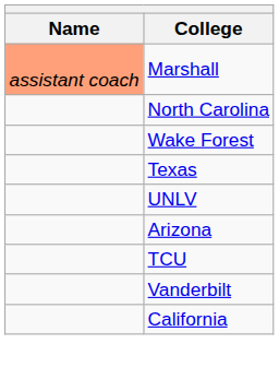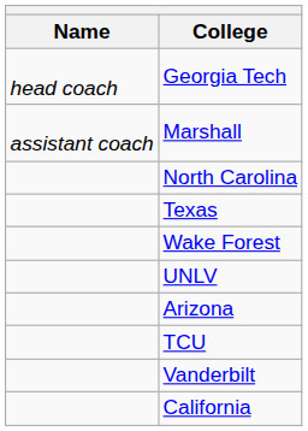 <table class="wikitable sortable">
 <tr>
 <th colspan=2></th>
 </tr>
 <tr>
 <th>Name</th>
 <th>College</th>
 </tr>
 <tr>
-<td style="background: lightsalmon;"><br><em>assistant coach</em></td>
+<td><br><em>head coach</em></td>
+<td><a href='#'>Georgia Tech</a></td>
+</tr>
+<tr>
+<td><br><em>assistant coach</em></td>
 <td><a href='#'>Marshall</a></td>
 </tr>
 <tr>
 <td></td>
 <td><a href='#'>North Carolina</a></td>
 </tr>
 <tr>
 <td></td>
-<td><a href='#'>Wake Forest</a></td>
+<td><a href='#'>Texas</a></td>
 </tr>
 <tr>
 <td></td>
-<td><a href='#'>Texas</a></td>
+<td><a href='#'>Wake Forest</a></td>
 </tr>
 <tr>
 <td></td>
 <td><a href='#'>UNLV</a></td>
 </tr>
 <tr>
 <td></td>
 <td><a href='#'>Arizona</a></td>
 </tr>
 <tr>
 <td></td>
 <td><a href='#'>TCU</a></td>
 </tr>
 <tr>
 <td></td>
 <td><a href='#'>Vanderbilt</a></td>
 </tr>
 <tr>
 <td></td>
 <td><a href='#'>California</a></td>
 </tr>
 </table>
